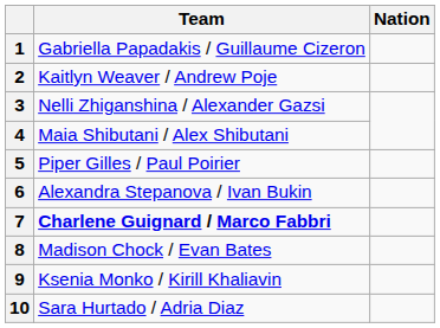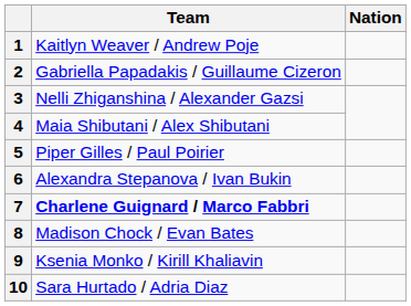 <table class="wikitable sortable" style="text-align: left">
 <tr>
 <th scope="col"></th>
 <th scope="col">Team</th>
 <th scope="col">Nation</th>
 </tr>
 <tr>
 <th scope="row">1</th>
-<td><a href='#'>Gabriella Papadakis</a> / <a href='#'>Guillaume Cizeron</a></td>
+<td><a href='#'>Kaitlyn Weaver</a> / <a href='#'>Andrew Poje</a></td>
 <td></td>
 </tr>
 <tr>
 <th scope="row">2</th>
-<td><a href='#'>Kaitlyn Weaver</a> / <a href='#'>Andrew Poje</a></td>
+<td><a href='#'>Gabriella Papadakis</a> / <a href='#'>Guillaume Cizeron</a></td>
 <td></td>
 </tr>
 <tr>
 <th scope="row">3</th>
 <td><a href='#'>Nelli Zhiganshina</a> / <a href='#'>Alexander Gazsi</a></td>
 <td rowspan="2"></td>
 </tr>
 <tr>
 <th scope="row">4</th>
 <td><a href='#'>Maia Shibutani</a> / <a href='#'>Alex Shibutani</a></td>
 </tr>
 <tr>
 <th scope="row">5</th>
 <td><a href='#'>Piper Gilles</a> / <a href='#'>Paul Poirier</a></td>
 <td></td>
 </tr>
 <tr>
 <th scope="row">6</th>
 <td><a href='#'>Alexandra Stepanova</a> / <a href='#'>Ivan Bukin</a></td>
 <td></td>
 </tr>
 <tr>
 <th scope="row">7</th>
 <td><strong><a href='#'>Charlene Guignard</a> / <a href='#'>Marco Fabbri</a></strong></td>
 <td></td>
 </tr>
 <tr>
 <th scope="row">8</th>
 <td><a href='#'>Madison Chock</a> / <a href='#'>Evan Bates</a></td>
 <td></td>
 </tr>
 <tr>
 <th scope="row">9</th>
 <td><a href='#'>Ksenia Monko</a> / <a href='#'>Kirill Khaliavin</a></td>
 <td></td>
 </tr>
 <tr>
 <th scope="row">10</th>
 <td><a href='#'>Sara Hurtado</a> / <a href='#'>Adria Diaz</a></td>
 <td></td>
 </tr>
 </table>
